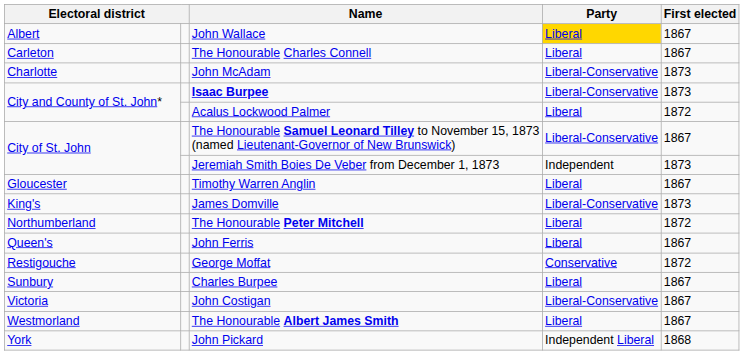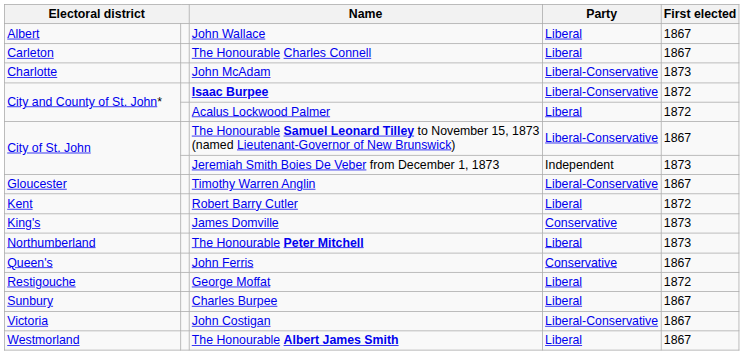 <table class="wikitable">
 <tr>
 <th colspan="2">Electoral district</th>
 <th>Name</th>
 <th>Party</th>
 <th>First elected</th>
 </tr>
 <tr>
 <td width=24%><a href='#'>Albert</a></td>
 <td></td>
 <td><a href='#'>John Wallace</a></td>
-<td style="background: gold;"><a href='#'>Liberal</a></td>
+<td><a href='#'>Liberal</a></td>
 <td>1867</td>
 </tr>
 <tr>
 <td><a href='#'>Carleton</a></td>
 <td></td>
 <td><a href='#'>The Honourable</a> <a href='#'>Charles Connell</a></td>
 <td><a href='#'>Liberal</a></td>
 <td>1867</td>
 </tr>
 <tr>
 <td><a href='#'>Charlotte</a></td>
 <td></td>
 <td><a href='#'>John McAdam</a></td>
 <td><a href='#'>Liberal-Conservative</a></td>
 <td>1873</td>
 </tr>
 <tr>
 <td rowspan=2><a href='#'>City and County of St. John</a>*</td>
 <td></td>
 <td><strong><a href='#'>Isaac Burpee</a></strong></td>
 <td><a href='#'>Liberal-Conservative</a></td>
-<td>1873</td>
+<td>1872</td>
 </tr>
 <tr>
 <td></td>
 <td><a href='#'>Acalus Lockwood Palmer</a></td>
 <td><a href='#'>Liberal</a></td>
 <td>1872</td>
 </tr>
 <tr>
 <td rowspan=2><a href='#'>City of St. John</a></td>
 <td></td>
 <td><a href='#'>The Honourable</a> <strong><a href='#'>Samuel Leonard Tilley</a></strong> to November 15, 1873<br>(named <a href='#'>Lieutenant-Governor of New Brunswick</a>)</td>
 <td><a href='#'>Liberal-Conservative</a></td>
 <td>1867</td>
 </tr>
 <tr>
 <td></td>
 <td><a href='#'>Jeremiah Smith Boies De Veber</a> from December 1, 1873</td>
 <td>Independent</td>
 <td>1873</td>
 </tr>
 <tr>
 <td><a href='#'>Gloucester</a></td>
 <td></td>
 <td><a href='#'>Timothy Warren Anglin</a></td>
+<td><a href='#'>Liberal-Conservative</a></td>
+<td>1867</td>
+</tr>
+<tr>
+<td><a href='#'>Kent</a></td>
+<td></td>
+<td><a href='#'>Robert Barry Cutler</a></td>
 <td><a href='#'>Liberal</a></td>
-<td>1867</td>
+<td>1872</td>
 </tr>
 <tr>
 <td><a href='#'>King's</a></td>
 <td></td>
 <td><a href='#'>James Domville</a></td>
-<td><a href='#'>Liberal-Conservative</a></td>
+<td><a href='#'>Conservative</a></td>
 <td>1873</td>
 </tr>
 <tr>
 <td><a href='#'>Northumberland</a></td>
 <td></td>
 <td><a href='#'>The Honourable</a> <strong><a href='#'>Peter Mitchell</a></strong></td>
 <td><a href='#'>Liberal</a></td>
-<td>1872</td>
+<td>1873</td>
 </tr>
 <tr>
 <td><a href='#'>Queen's</a></td>
 <td></td>
 <td><a href='#'>John Ferris</a></td>
-<td><a href='#'>Liberal</a></td>
+<td><a href='#'>Conservative</a></td>
 <td>1867</td>
 </tr>
 <tr>
 <td><a href='#'>Restigouche</a></td>
 <td></td>
 <td><a href='#'>George Moffat</a></td>
-<td><a href='#'>Conservative</a></td>
+<td><a href='#'>Liberal</a></td>
 <td>1872</td>
 </tr>
 <tr>
 <td><a href='#'>Sunbury</a></td>
 <td></td>
 <td><a href='#'>Charles Burpee</a></td>
 <td><a href='#'>Liberal</a></td>
 <td>1867</td>
 </tr>
 <tr>
 <td><a href='#'>Victoria</a></td>
 <td></td>
 <td><a href='#'>John Costigan</a></td>
 <td><a href='#'>Liberal-Conservative</a></td>
 <td>1867</td>
 </tr>
 <tr>
 <td><a href='#'>Westmorland</a></td>
 <td></td>
 <td><a href='#'>The Honourable</a> <strong><a href='#'>Albert James Smith</a></strong></td>
 <td><a href='#'>Liberal</a></td>
 <td>1867</td>
 </tr>
-<tr>
-<td><a href='#'>York</a></td>
-<td></td>
-<td><a href='#'>John Pickard</a></td>
-<td>Independent <a href='#'>Liberal</a></td>
-<td>1868</td>
-</tr>
 </table>
